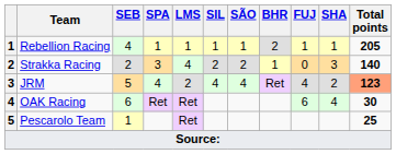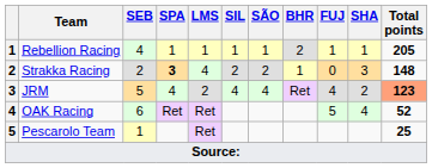 <table class="wikitable" style="font-size: 85%; text-align:center;">
 <tr valign="top">
 <th valign=middle></th>
 <th valign=middle>Team</th>
 <th><a href='#'>SEB</a><br></th>
 <th><a href='#'>SPA</a><br></th>
 <th><a href='#'>LMS</a><br></th>
 <th><a href='#'>SIL</a><br></th>
 <th><a href='#'>SÃO</a><br></th>
 <th><a href='#'>BHR</a><br></th>
 <th><a href='#'>FUJ</a><br></th>
 <th><a href='#'>SHA</a><br></th>
 <th valign=middle>Total<br>points</th>
 </tr>
 <tr>
 <th>1</th>
 <td align=left> <a href='#'>Rebellion Racing</a></td>
 <td style="background:#DFFFDF;">4</td>
 <td style="background:#FFFFBF;">1</td>
 <td style="background:#FFFFBF;">1</td>
 <td style="background:#FFFFBF;">1</td>
 <td style="background:#FFFFBF;">1</td>
 <td style="background:#DFDFDF;">2</td>
 <td style="background:#FFFFBF;">1</td>
 <td style="background:#FFFFBF;">1</td>
 <td><strong>205</strong></td>
 </tr>
 <tr>
 <th>2</th>
 <td align=left> <a href='#'>Strakka Racing</a></td>
 <td style="background:#DFDFDF;">2</td>
-<td style="background:#FFDF9F;">3</td>
+<td style="background:#FFDF9F;"><strong>3</strong></td>
 <td style="background:#DFFFDF;">4</td>
 <td style="background:#DFDFDF;">2</td>
 <td style="background:#DFDFDF;">2</td>
 <td style="background:#FFFFBF;">1</td>
 <td style="background:#FFDF9F;">0</td>
 <td style="background:#FFDF9F;">3</td>
-<td><strong>140</strong></td>
+<td><strong>148</strong></td>
 </tr>
 <tr>
 <th>3</th>
 <td align=left> <a href='#'>JRM</a></td>
 <td style="background:#FFDF9F;">5</td>
 <td style="background:#DFFFDF;">4</td>
 <td style="background:#DFDFDF;">2</td>
 <td style="background:#DFFFDF;">4</td>
 <td style="background:#DFFFDF;">4</td>
 <td style="background:#EFCFFF;">Ret</td>
 <td style="background:#DFDFDF;">4</td>
 <td style="background:#DFDFDF;">2</td>
 <td style="background: lightsalmon;"><strong>123</strong></td>
 </tr>
 <tr>
 <th>4</th>
 <td align=left> <a href='#'>OAK Racing</a></td>
 <td style="background:#DFFFDF;">6</td>
 <td style="background:#EFCFFF;">Ret</td>
 <td style="background:#EFCFFF;">Ret</td>
 <td></td>
 <td></td>
 <td></td>
-<td style="background:#DFFFDF;">6</td>
+<td style="background:#DFFFDF;">5</td>
 <td style="background:#DFFFDF;">4</td>
-<td><strong>30</strong></td>
+<td><strong>52</strong></td>
 </tr>
 <tr>
 <th>5</th>
 <td align=left> <a href='#'>Pescarolo Team</a></td>
 <td style="background:#FFFFBF;">1</td>
 <td></td>
 <td style="background:#EFCFFF;">Ret</td>
 <td></td>
 <td></td>
 <td></td>
 <td></td>
 <td></td>
 <td><strong>25</strong></td>
 </tr>
 <tr class="sortbottom">
 <td colspan="11" style="background-color:#EAECF0;text-align:center"><strong>Source:</strong></td>
 </tr>
 </table>
